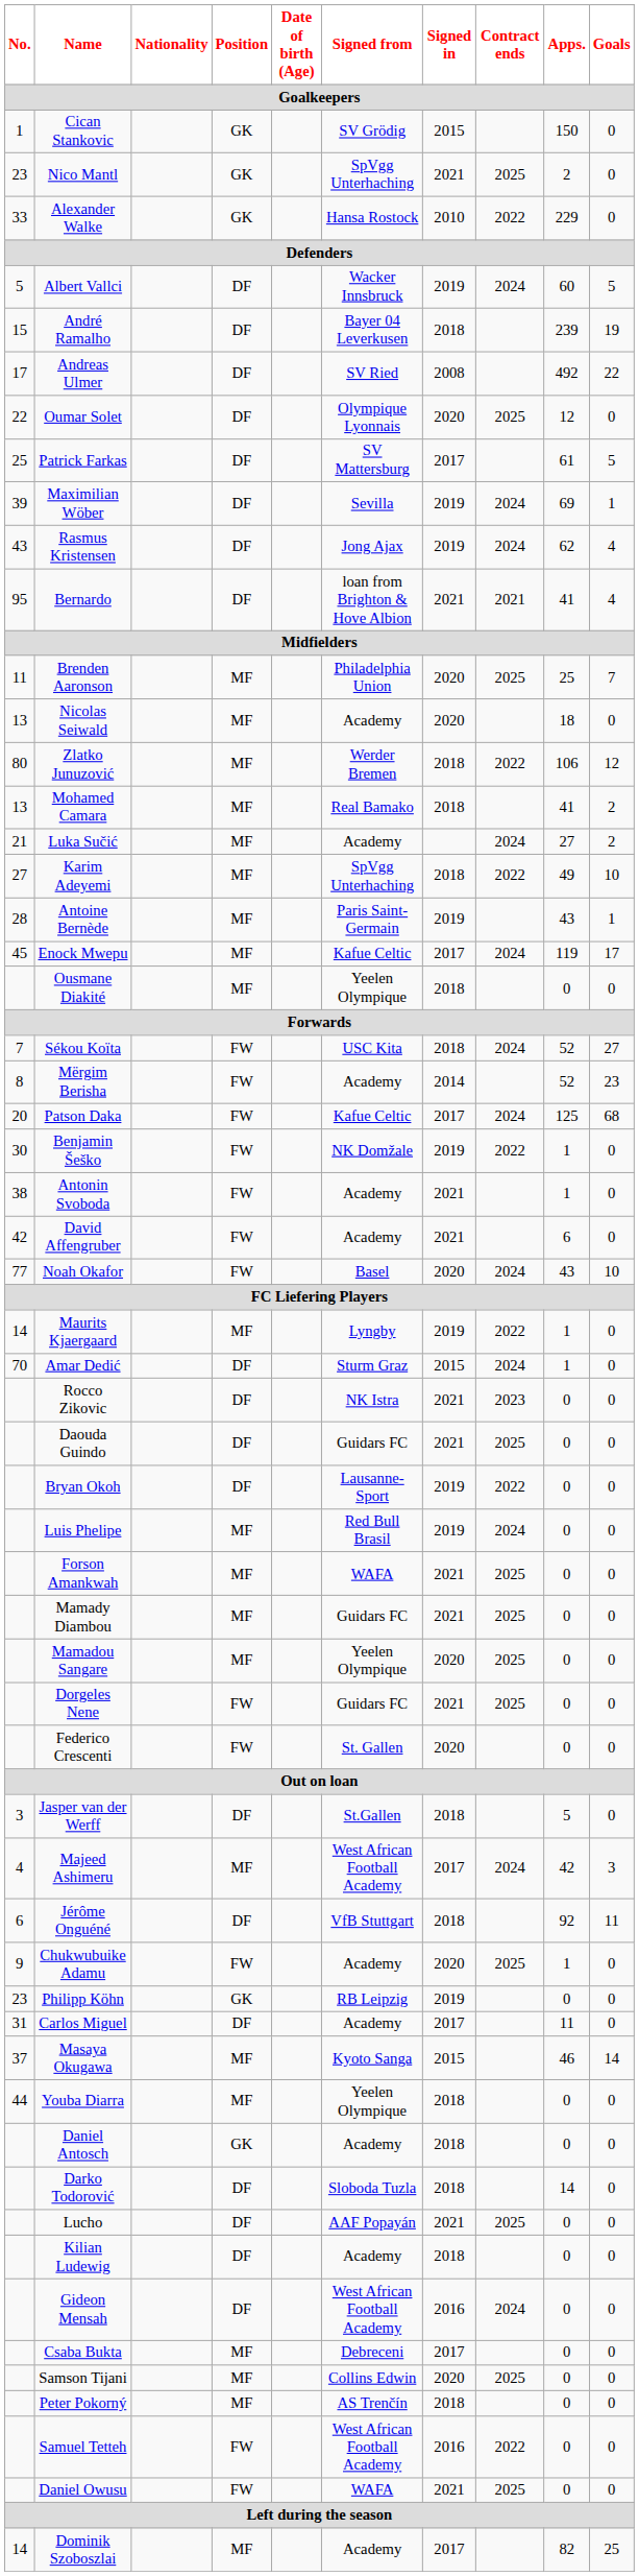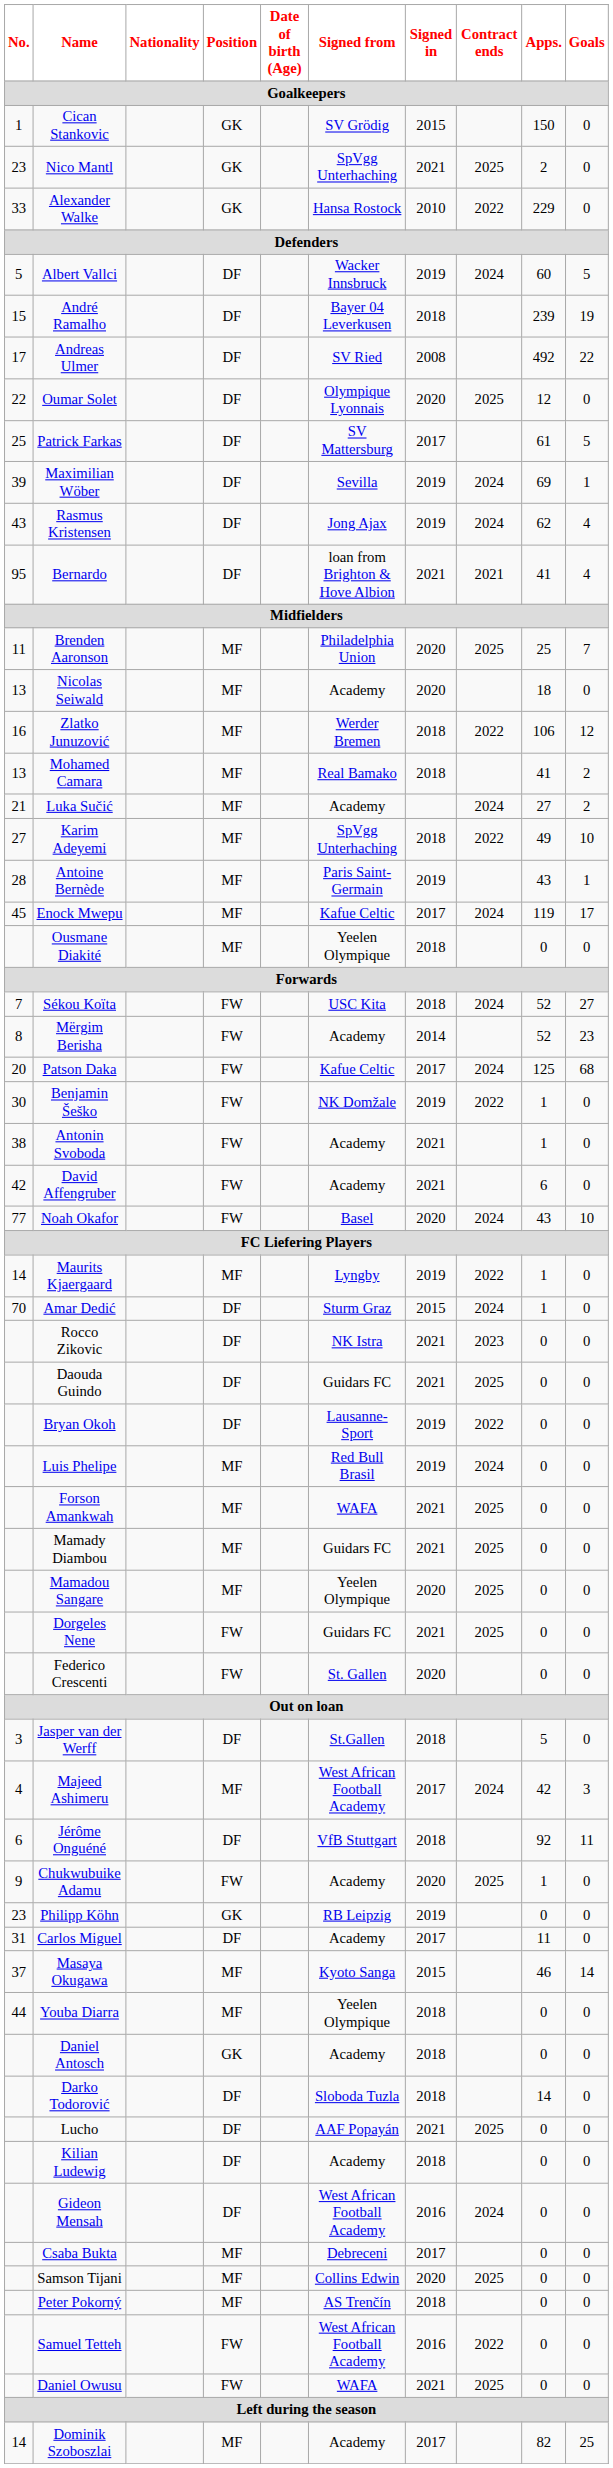 <table class="wikitable"  style="text-align:center; font-size:90%; width:95%;">
 <tr>
 <th style="background:#FFFFFF; color:#FF0000; text-align:center;">No.</th>
 <th style="background:#FFFFFF; color:#FF0000; text-align:center;">Name</th>
 <th style="background:#FFFFFF; color:#FF0000; text-align:center;">Nationality</th>
 <th style="background:#FFFFFF; color:#FF0000; text-align:center;">Position</th>
 <th style="background:#FFFFFF; color:#FF0000; text-align:center;">Date of birth (Age)</th>
 <th style="background:#FFFFFF; color:#FF0000; text-align:center;">Signed from</th>
 <th style="background:#FFFFFF; color:#FF0000; text-align:center;">Signed in</th>
 <th style="background:#FFFFFF; color:#FF0000; text-align:center;">Contract ends</th>
 <th style="background:#FFFFFF; color:#FF0000; text-align:center;">Apps.</th>
 <th style="background:#FFFFFF; color:#FF0000; text-align:center;">Goals</th>
 </tr>
 <tr>
 <th colspan="11"  style="background:#dcdcdc; text-align:center;">Goalkeepers</th>
 </tr>
 <tr>
 <td>1</td>
 <td><a href='#'>Cican Stankovic</a></td>
 <td></td>
 <td>GK</td>
 <td></td>
 <td><a href='#'>SV Grödig</a></td>
 <td>2015</td>
 <td></td>
 <td>150</td>
 <td>0</td>
 </tr>
 <tr>
 <td>23</td>
 <td><a href='#'>Nico Mantl</a></td>
 <td></td>
 <td>GK</td>
 <td></td>
 <td><a href='#'>SpVgg Unterhaching</a></td>
 <td>2021</td>
 <td>2025</td>
 <td>2</td>
 <td>0</td>
 </tr>
 <tr>
 <td>33</td>
 <td><a href='#'>Alexander Walke</a></td>
 <td></td>
 <td>GK</td>
 <td></td>
 <td><a href='#'>Hansa Rostock</a></td>
 <td>2010</td>
 <td>2022</td>
 <td>229</td>
 <td>0</td>
 </tr>
 <tr>
 <th colspan="11"  style="background:#dcdcdc; text-align:center;">Defenders</th>
 </tr>
 <tr>
 <td>5</td>
 <td><a href='#'>Albert Vallci</a></td>
 <td></td>
 <td>DF</td>
 <td></td>
 <td><a href='#'>Wacker Innsbruck</a></td>
 <td>2019</td>
 <td>2024</td>
 <td>60</td>
 <td>5</td>
 </tr>
 <tr>
 <td>15</td>
 <td><a href='#'>André Ramalho</a></td>
 <td></td>
 <td>DF</td>
 <td></td>
 <td><a href='#'>Bayer 04 Leverkusen</a></td>
 <td>2018</td>
 <td></td>
 <td>239</td>
 <td>19</td>
 </tr>
 <tr>
 <td>17</td>
 <td><a href='#'>Andreas Ulmer</a></td>
 <td></td>
 <td>DF</td>
 <td></td>
 <td><a href='#'>SV Ried</a></td>
 <td>2008</td>
 <td></td>
 <td>492</td>
 <td>22</td>
 </tr>
 <tr>
 <td>22</td>
 <td><a href='#'>Oumar Solet</a></td>
 <td></td>
 <td>DF</td>
 <td></td>
 <td><a href='#'>Olympique Lyonnais</a></td>
 <td>2020</td>
 <td>2025</td>
 <td>12</td>
 <td>0</td>
 </tr>
 <tr>
 <td>25</td>
 <td><a href='#'>Patrick Farkas</a></td>
 <td></td>
 <td>DF</td>
 <td></td>
 <td><a href='#'>SV Mattersburg</a></td>
 <td>2017</td>
 <td></td>
 <td>61</td>
 <td>5</td>
 </tr>
 <tr>
 <td>39</td>
 <td><a href='#'>Maximilian Wöber</a></td>
 <td></td>
 <td>DF</td>
 <td></td>
 <td><a href='#'>Sevilla</a></td>
 <td>2019</td>
 <td>2024</td>
 <td>69</td>
 <td>1</td>
 </tr>
 <tr>
 <td>43</td>
 <td><a href='#'>Rasmus Kristensen</a></td>
 <td></td>
 <td>DF</td>
 <td></td>
 <td><a href='#'>Jong Ajax</a></td>
 <td>2019</td>
 <td>2024</td>
 <td>62</td>
 <td>4</td>
 </tr>
 <tr>
 <td>95</td>
 <td><a href='#'>Bernardo</a></td>
 <td></td>
 <td>DF</td>
 <td></td>
 <td>loan from <a href='#'>Brighton & Hove Albion</a></td>
 <td>2021</td>
 <td>2021</td>
 <td>41</td>
 <td>4</td>
 </tr>
 <tr>
 <th colspan="11"  style="background:#dcdcdc; text-align:center;">Midfielders</th>
 </tr>
 <tr>
 <td>11</td>
 <td><a href='#'>Brenden Aaronson</a></td>
 <td></td>
 <td>MF</td>
 <td></td>
 <td><a href='#'>Philadelphia Union</a></td>
 <td>2020</td>
 <td>2025</td>
 <td>25</td>
 <td>7</td>
 </tr>
 <tr>
 <td>13</td>
 <td><a href='#'>Nicolas Seiwald</a></td>
 <td></td>
 <td>MF</td>
 <td></td>
 <td>Academy</td>
 <td>2020</td>
 <td></td>
 <td>18</td>
 <td>0</td>
 </tr>
 <tr>
-<td>80</td>
+<td>16</td>
 <td><a href='#'>Zlatko Junuzović</a></td>
 <td></td>
 <td>MF</td>
 <td></td>
 <td><a href='#'>Werder Bremen</a></td>
 <td>2018</td>
 <td>2022</td>
 <td>106</td>
 <td>12</td>
 </tr>
 <tr>
 <td>13</td>
 <td><a href='#'>Mohamed Camara</a></td>
 <td></td>
 <td>MF</td>
 <td></td>
 <td><a href='#'>Real Bamako</a></td>
 <td>2018</td>
 <td></td>
 <td>41</td>
 <td>2</td>
 </tr>
 <tr>
 <td>21</td>
 <td><a href='#'>Luka Sučić</a></td>
 <td></td>
 <td>MF</td>
 <td></td>
 <td>Academy</td>
 <td></td>
 <td>2024</td>
 <td>27</td>
 <td>2</td>
 </tr>
 <tr>
 <td>27</td>
 <td><a href='#'>Karim Adeyemi</a></td>
 <td></td>
 <td>MF</td>
 <td></td>
 <td><a href='#'>SpVgg Unterhaching</a></td>
 <td>2018</td>
 <td>2022</td>
 <td>49</td>
 <td>10</td>
 </tr>
 <tr>
 <td>28</td>
 <td><a href='#'>Antoine Bernède</a></td>
 <td></td>
 <td>MF</td>
 <td></td>
 <td><a href='#'>Paris Saint-Germain</a></td>
 <td>2019</td>
 <td></td>
 <td>43</td>
 <td>1</td>
 </tr>
 <tr>
 <td>45</td>
 <td><a href='#'>Enock Mwepu</a></td>
 <td></td>
 <td>MF</td>
 <td></td>
 <td><a href='#'>Kafue Celtic</a></td>
 <td>2017</td>
 <td>2024</td>
 <td>119</td>
 <td>17</td>
 </tr>
 <tr>
 <td></td>
 <td><a href='#'>Ousmane Diakité</a></td>
 <td></td>
 <td>MF</td>
 <td></td>
 <td>Yeelen Olympique</td>
 <td>2018</td>
 <td></td>
 <td>0</td>
 <td>0</td>
 </tr>
 <tr>
 <th colspan="11"  style="background:#dcdcdc; text-align:center;">Forwards</th>
 </tr>
 <tr>
 <td>7</td>
 <td><a href='#'>Sékou Koïta</a></td>
 <td></td>
 <td>FW</td>
 <td></td>
 <td><a href='#'>USC Kita</a></td>
 <td>2018</td>
 <td>2024</td>
 <td>52</td>
 <td>27</td>
 </tr>
 <tr>
 <td>8</td>
 <td><a href='#'>Mërgim Berisha</a></td>
 <td></td>
 <td>FW</td>
 <td></td>
 <td>Academy</td>
 <td>2014</td>
 <td></td>
 <td>52</td>
 <td>23</td>
 </tr>
 <tr>
 <td>20</td>
 <td><a href='#'>Patson Daka</a></td>
 <td></td>
 <td>FW</td>
 <td></td>
 <td><a href='#'>Kafue Celtic</a></td>
 <td>2017</td>
 <td>2024</td>
 <td>125</td>
 <td>68</td>
 </tr>
 <tr>
 <td>30</td>
 <td><a href='#'>Benjamin Šeško</a></td>
 <td></td>
 <td>FW</td>
 <td></td>
 <td><a href='#'>NK Domžale</a></td>
 <td>2019</td>
 <td>2022</td>
 <td>1</td>
 <td>0</td>
 </tr>
 <tr>
 <td>38</td>
 <td><a href='#'>Antonin Svoboda</a></td>
 <td></td>
 <td>FW</td>
 <td></td>
 <td>Academy</td>
 <td>2021</td>
 <td></td>
 <td>1</td>
 <td>0</td>
 </tr>
 <tr>
 <td>42</td>
 <td><a href='#'>David Affengruber</a></td>
 <td></td>
 <td>FW</td>
 <td></td>
 <td>Academy</td>
 <td>2021</td>
 <td></td>
 <td>6</td>
 <td>0</td>
 </tr>
 <tr>
 <td>77</td>
 <td><a href='#'>Noah Okafor</a></td>
 <td></td>
 <td>FW</td>
 <td></td>
 <td><a href='#'>Basel</a></td>
 <td>2020</td>
 <td>2024</td>
 <td>43</td>
 <td>10</td>
 </tr>
 <tr>
 <th colspan="11"  style="background:#dcdcdc; text-align:center;">FC Liefering Players</th>
 </tr>
 <tr>
 <td>14</td>
 <td><a href='#'>Maurits Kjaergaard</a></td>
 <td></td>
 <td>MF</td>
 <td></td>
 <td><a href='#'>Lyngby</a></td>
 <td>2019</td>
 <td>2022</td>
 <td>1</td>
 <td>0</td>
 </tr>
 <tr>
 <td>70</td>
 <td><a href='#'>Amar Dedić</a></td>
 <td></td>
 <td>DF</td>
 <td></td>
 <td><a href='#'>Sturm Graz</a></td>
 <td>2015</td>
 <td>2024</td>
 <td>1</td>
 <td>0</td>
 </tr>
 <tr>
 <td></td>
 <td>Rocco Zikovic</td>
 <td></td>
 <td>DF</td>
 <td></td>
 <td><a href='#'>NK Istra</a></td>
 <td>2021</td>
 <td>2023</td>
 <td>0</td>
 <td>0</td>
 </tr>
 <tr>
 <td></td>
 <td>Daouda Guindo</td>
 <td></td>
 <td>DF</td>
 <td></td>
 <td>Guidars FC</td>
 <td>2021</td>
 <td>2025</td>
 <td>0</td>
 <td>0</td>
 </tr>
 <tr>
 <td></td>
 <td><a href='#'>Bryan Okoh</a></td>
 <td></td>
 <td>DF</td>
 <td></td>
 <td><a href='#'>Lausanne-Sport</a></td>
 <td>2019</td>
 <td>2022</td>
 <td>0</td>
 <td>0</td>
 </tr>
 <tr>
 <td></td>
 <td><a href='#'>Luis Phelipe</a></td>
 <td></td>
 <td>MF</td>
 <td></td>
 <td><a href='#'>Red Bull Brasil</a></td>
 <td>2019</td>
 <td>2024</td>
 <td>0</td>
 <td>0</td>
 </tr>
 <tr>
 <td></td>
 <td><a href='#'>Forson Amankwah</a></td>
 <td></td>
 <td>MF</td>
 <td></td>
 <td><a href='#'>WAFA</a></td>
 <td>2021</td>
 <td>2025</td>
 <td>0</td>
 <td>0</td>
 </tr>
 <tr>
 <td></td>
 <td>Mamady Diambou</td>
 <td></td>
 <td>MF</td>
 <td></td>
 <td>Guidars FC</td>
 <td>2021</td>
 <td>2025</td>
 <td>0</td>
 <td>0</td>
 </tr>
 <tr>
 <td></td>
 <td><a href='#'>Mamadou Sangare</a></td>
 <td></td>
 <td>MF</td>
 <td></td>
 <td>Yeelen Olympique</td>
 <td>2020</td>
 <td>2025</td>
 <td>0</td>
 <td>0</td>
 </tr>
 <tr>
 <td></td>
 <td><a href='#'>Dorgeles Nene</a></td>
 <td></td>
 <td>FW</td>
 <td></td>
 <td>Guidars FC</td>
 <td>2021</td>
 <td>2025</td>
 <td>0</td>
 <td>0</td>
 </tr>
 <tr>
 <td></td>
 <td>Federico Crescenti</td>
 <td></td>
 <td>FW</td>
 <td></td>
 <td><a href='#'>St. Gallen</a></td>
 <td>2020</td>
 <td></td>
 <td>0</td>
 <td>0</td>
 </tr>
 <tr>
 <th colspan="11"  style="background:#dcdcdc; text-align:center;">Out on loan</th>
 </tr>
 <tr>
 <td>3</td>
 <td><a href='#'>Jasper van der Werff</a></td>
 <td></td>
 <td>DF</td>
 <td></td>
 <td><a href='#'>St.Gallen</a></td>
 <td>2018</td>
 <td></td>
 <td>5</td>
 <td>0</td>
 </tr>
 <tr>
 <td>4</td>
 <td><a href='#'>Majeed Ashimeru</a></td>
 <td></td>
 <td>MF</td>
 <td></td>
 <td><a href='#'>West African Football Academy</a></td>
 <td>2017</td>
 <td>2024</td>
 <td>42</td>
 <td>3</td>
 </tr>
 <tr>
 <td>6</td>
 <td><a href='#'>Jérôme Onguéné</a></td>
 <td></td>
 <td>DF</td>
 <td></td>
 <td><a href='#'>VfB Stuttgart</a></td>
 <td>2018</td>
 <td></td>
 <td>92</td>
 <td>11</td>
 </tr>
 <tr>
 <td>9</td>
 <td><a href='#'>Chukwubuike Adamu</a></td>
 <td></td>
 <td>FW</td>
 <td></td>
 <td>Academy</td>
 <td>2020</td>
 <td>2025</td>
 <td>1</td>
 <td>0</td>
 </tr>
 <tr>
 <td>23</td>
 <td><a href='#'>Philipp Köhn</a></td>
 <td></td>
 <td>GK</td>
 <td></td>
 <td><a href='#'>RB Leipzig</a></td>
 <td>2019</td>
 <td></td>
 <td>0</td>
 <td>0</td>
 </tr>
 <tr>
 <td>31</td>
 <td><a href='#'>Carlos Miguel</a></td>
 <td></td>
 <td>DF</td>
 <td></td>
 <td>Academy</td>
 <td>2017</td>
 <td></td>
 <td>11</td>
 <td>0</td>
 </tr>
 <tr>
 <td>37</td>
 <td><a href='#'>Masaya Okugawa</a></td>
 <td></td>
 <td>MF</td>
 <td></td>
 <td><a href='#'>Kyoto Sanga</a></td>
 <td>2015</td>
 <td></td>
 <td>46</td>
 <td>14</td>
 </tr>
 <tr>
 <td>44</td>
 <td><a href='#'>Youba Diarra</a></td>
 <td></td>
 <td>MF</td>
 <td></td>
 <td>Yeelen Olympique</td>
 <td>2018</td>
 <td></td>
 <td>0</td>
 <td>0</td>
 </tr>
 <tr>
 <td></td>
 <td><a href='#'>Daniel Antosch</a></td>
 <td></td>
 <td>GK</td>
 <td></td>
 <td>Academy</td>
 <td>2018</td>
 <td></td>
 <td>0</td>
 <td>0</td>
 </tr>
 <tr>
 <td></td>
 <td><a href='#'>Darko Todorović</a></td>
 <td></td>
 <td>DF</td>
 <td></td>
 <td><a href='#'>Sloboda Tuzla</a></td>
 <td>2018</td>
 <td></td>
 <td>14</td>
 <td>0</td>
 </tr>
 <tr>
 <td></td>
 <td>Lucho</td>
 <td></td>
 <td>DF</td>
 <td></td>
 <td><a href='#'>AAF Popayán</a></td>
 <td>2021</td>
 <td>2025</td>
 <td>0</td>
 <td>0</td>
 </tr>
 <tr>
 <td></td>
 <td><a href='#'>Kilian Ludewig</a></td>
 <td></td>
 <td>DF</td>
 <td></td>
 <td>Academy</td>
 <td>2018</td>
 <td></td>
 <td>0</td>
 <td>0</td>
 </tr>
 <tr>
 <td></td>
 <td><a href='#'>Gideon Mensah</a></td>
 <td></td>
 <td>DF</td>
 <td></td>
 <td><a href='#'>West African Football Academy</a></td>
 <td>2016</td>
 <td>2024</td>
 <td>0</td>
 <td>0</td>
 </tr>
 <tr>
 <td></td>
 <td><a href='#'>Csaba Bukta</a></td>
 <td></td>
 <td>MF</td>
 <td></td>
 <td><a href='#'>Debreceni</a></td>
 <td>2017</td>
 <td></td>
 <td>0</td>
 <td>0</td>
 </tr>
 <tr>
 <td></td>
 <td>Samson Tijani</td>
 <td></td>
 <td>MF</td>
 <td></td>
 <td><a href='#'>Collins Edwin</a></td>
 <td>2020</td>
 <td>2025</td>
 <td>0</td>
 <td>0</td>
 </tr>
 <tr>
 <td></td>
 <td><a href='#'>Peter Pokorný</a></td>
 <td></td>
 <td>MF</td>
 <td></td>
 <td><a href='#'>AS Trenčín</a></td>
 <td>2018</td>
 <td></td>
 <td>0</td>
 <td>0</td>
 </tr>
 <tr>
 <td></td>
 <td><a href='#'>Samuel Tetteh</a></td>
 <td></td>
 <td>FW</td>
 <td></td>
 <td><a href='#'>West African Football Academy</a></td>
 <td>2016</td>
 <td>2022</td>
 <td>0</td>
 <td>0</td>
 </tr>
 <tr>
 <td></td>
 <td><a href='#'>Daniel Owusu</a></td>
 <td></td>
 <td>FW</td>
 <td></td>
 <td><a href='#'>WAFA</a></td>
 <td>2021</td>
 <td>2025</td>
 <td>0</td>
 <td>0</td>
 </tr>
 <tr>
 <th colspan="11"  style="background:#dcdcdc; text-align:center;">Left during the season</th>
 </tr>
 <tr>
 <td>14</td>
 <td><a href='#'>Dominik Szoboszlai</a></td>
 <td></td>
 <td>MF</td>
 <td></td>
 <td>Academy</td>
 <td>2017</td>
 <td></td>
 <td>82</td>
 <td>25</td>
 </tr>
 </table>
